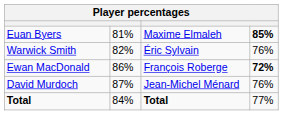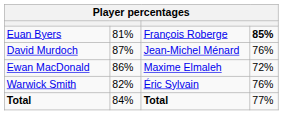 <table class="wikitable">
 <tr>
 <th colspan=4 width=400>Player percentages</th>
 </tr>
 <tr>
 <th colspan=2 width=200></th>
 <th colspan=2 width=200></th>
 </tr>
 <tr>
 <td><a href='#'>Euan Byers</a></td>
 <td>81%</td>
+<td><a href='#'>François Roberge</a></td>
+<td><strong>85%</strong></td>
+</tr>
+<tr>
+<td><a href='#'>David Murdoch</a></td>
+<td>87%</td>
+<td><a href='#'>Jean-Michel Ménard</a></td>
+<td>76%</td>
+</tr>
+<tr>
+<td><a href='#'>Ewan MacDonald</a></td>
+<td>86%</td>
 <td><a href='#'>Maxime Elmaleh</a></td>
-<td><strong>85%</strong></td>
+<td>72%</td>
 </tr>
 <tr>
 <td><a href='#'>Warwick Smith</a></td>
 <td>82%</td>
 <td><a href='#'>Éric Sylvain</a></td>
-<td>76%</td>
-</tr>
-<tr>
-<td><a href='#'>Ewan MacDonald</a></td>
-<td>86%</td>
-<td><a href='#'>François Roberge</a></td>
-<td><strong>72%</strong></td>
-</tr>
-<tr>
-<td><a href='#'>David Murdoch</a></td>
-<td>87%</td>
-<td><a href='#'>Jean-Michel Ménard</a></td>
 <td>76%</td>
 </tr>
 <tr>
 <td><strong>Total</strong></td>
 <td>84%</td>
 <td><strong>Total</strong></td>
 <td>77%</td>
 </tr>
 </table>
